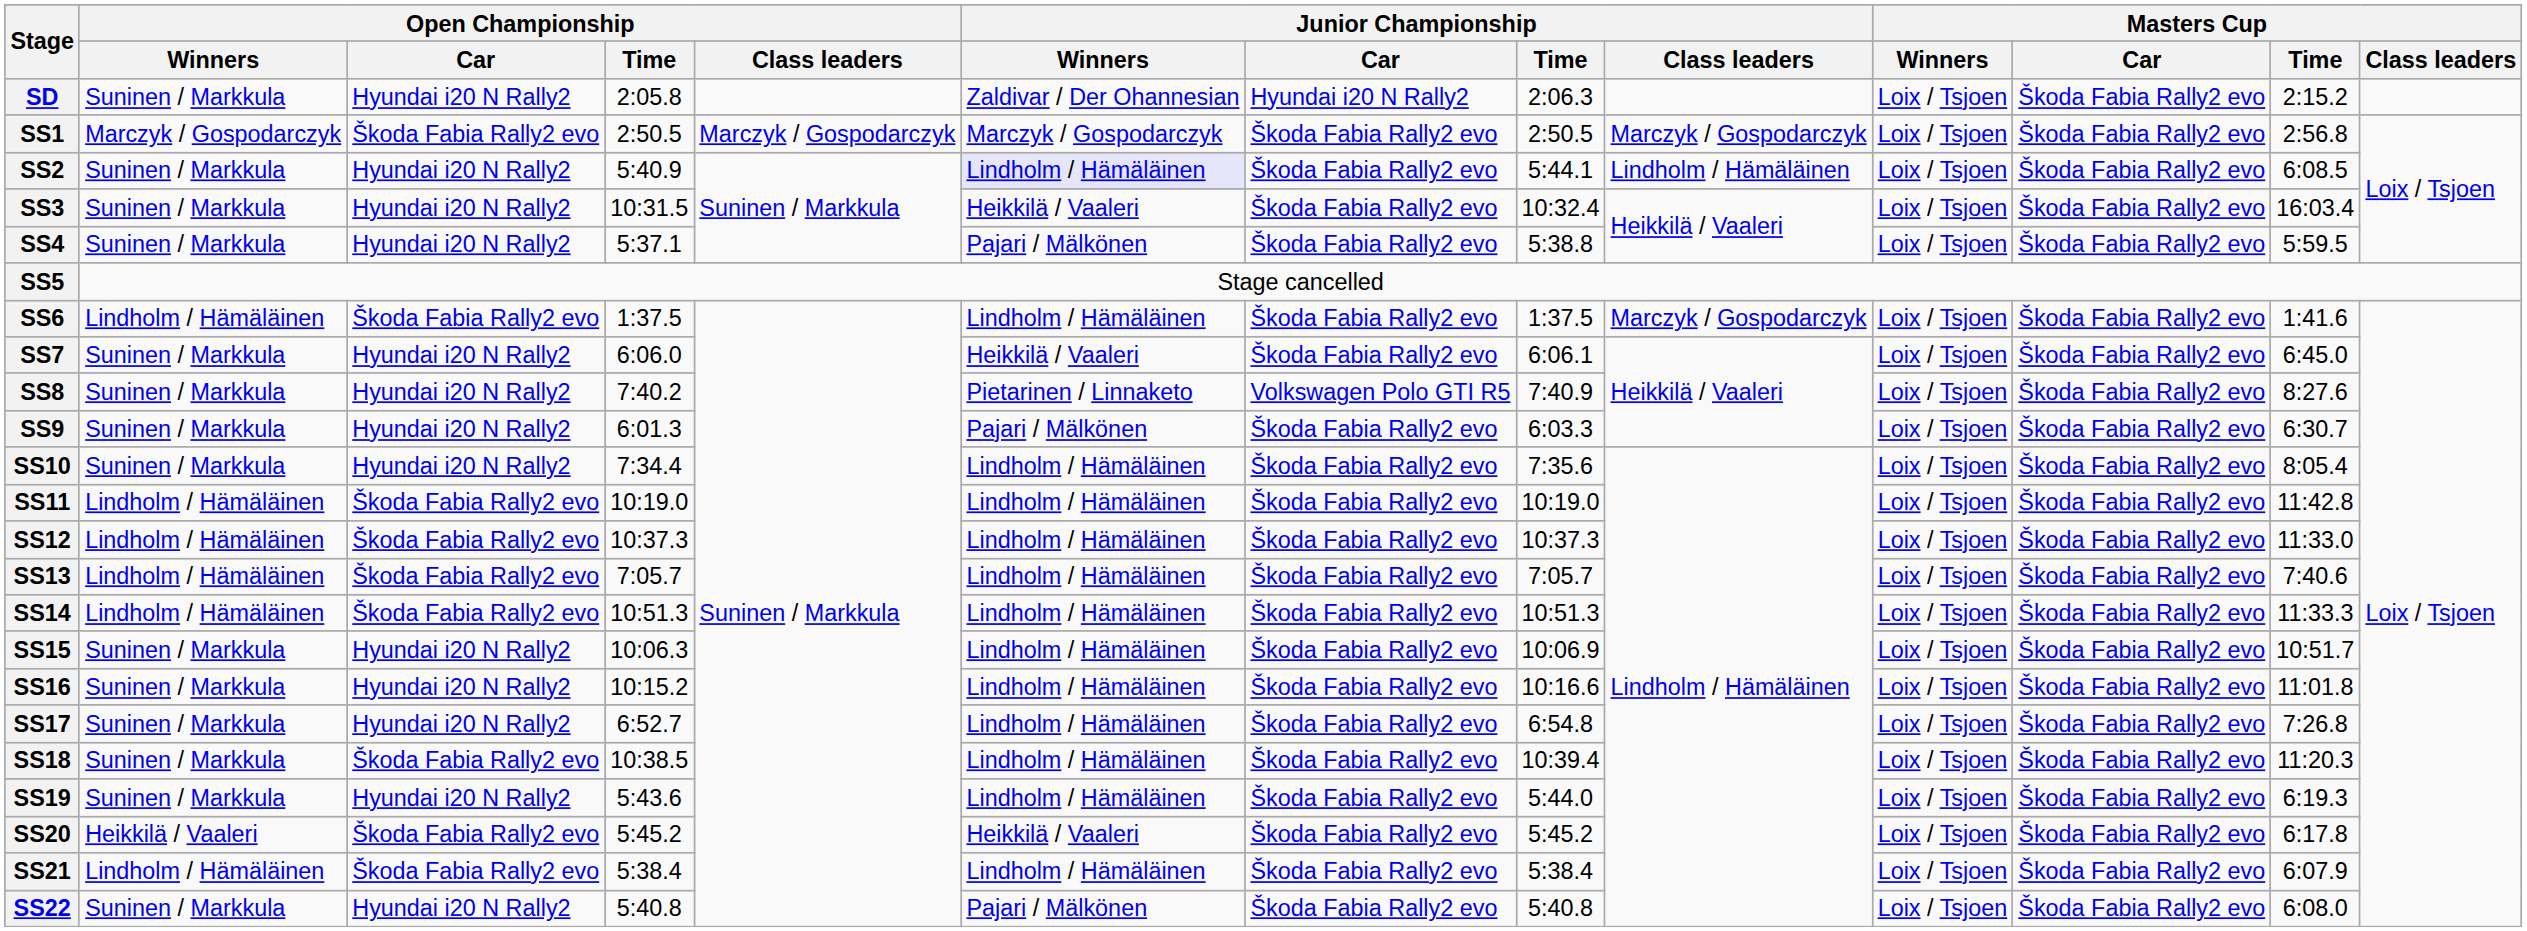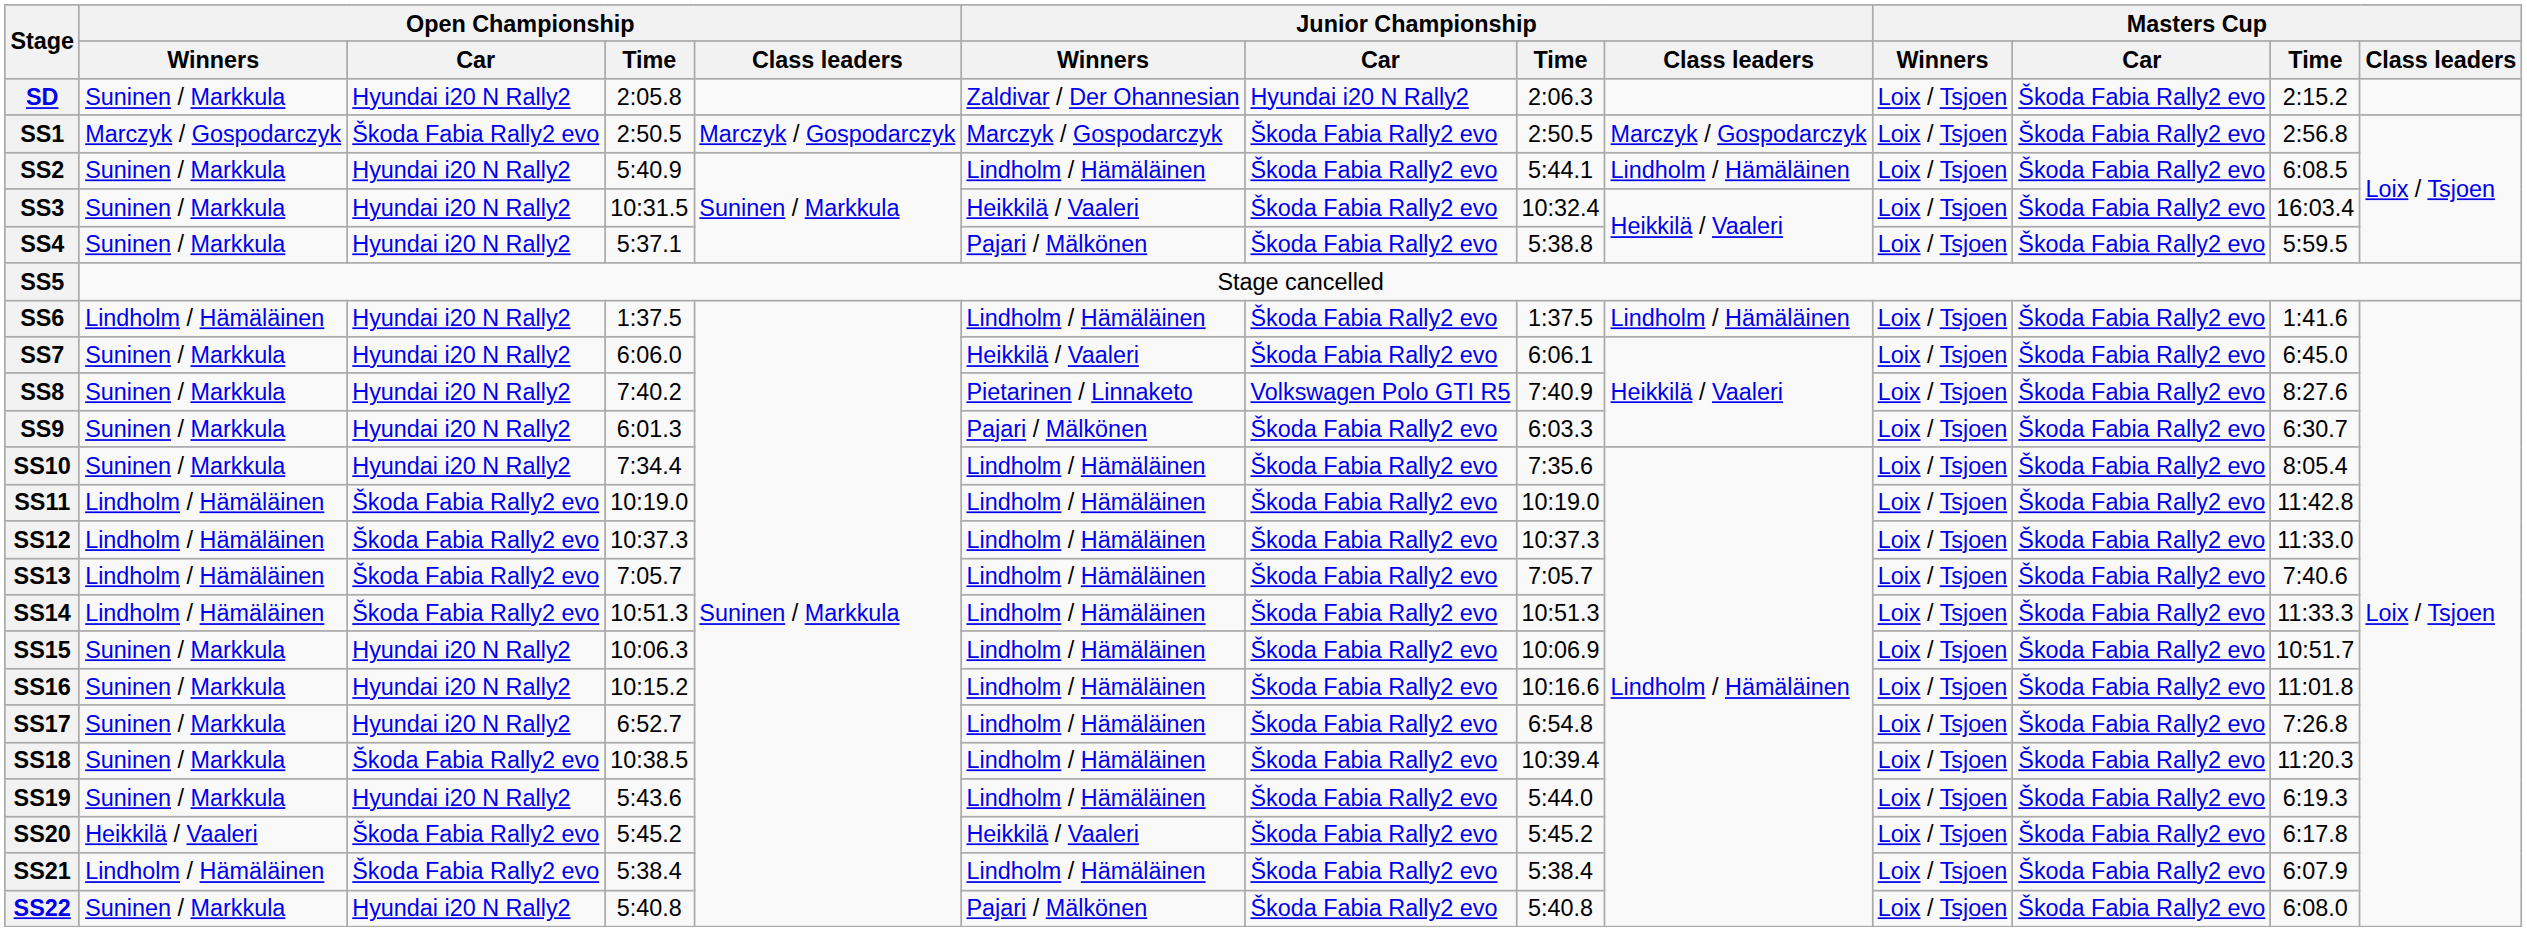 <table class="wikitable" style="font-size:85%">
 <tr>
 <th rowspan="2">Stage</th>
 <th colspan="4">Open Championship</th>
 <th colspan="4">Junior Championship</th>
 <th colspan="4">Masters Cup</th>
 </tr>
 <tr>
 <th>Winners</th>
 <th>Car</th>
 <th>Time</th>
 <th>Class leaders</th>
 <th>Winners</th>
 <th>Car</th>
 <th>Time</th>
 <th>Class leaders</th>
 <th>Winners</th>
 <th>Car</th>
 <th>Time</th>
 <th nowrap>Class leaders</th>
 </tr>
 <tr>
 <th><a href='#'>SD</a></th>
 <td><a href='#'>Suninen</a> / <a href='#'>Markkula</a></td>
 <td><a href='#'>Hyundai i20 N Rally2</a></td>
 <td align="center">2:05.8</td>
 <td></td>
 <td nowrap><a href='#'>Zaldivar</a> / <a href='#'>Der Ohannesian</a></td>
 <td><a href='#'>Hyundai i20 N Rally2</a></td>
 <td align="center">2:06.3</td>
 <td></td>
 <td nowrap><a href='#'>Loix</a> / <a href='#'>Tsjoen</a></td>
 <td nowrap><a href='#'>Škoda Fabia Rally2 evo</a></td>
 <td align="center">2:15.2</td>
 <td></td>
 </tr>
 <tr>
 <th>SS1</th>
 <td nowrap><a href='#'>Marczyk</a> / <a href='#'>Gospodarczyk</a></td>
 <td nowrap><a href='#'>Škoda Fabia Rally2 evo</a></td>
 <td align="center">2:50.5</td>
 <td nowrap><a href='#'>Marczyk</a> / <a href='#'>Gospodarczyk</a></td>
 <td><a href='#'>Marczyk</a> / <a href='#'>Gospodarczyk</a></td>
 <td><a href='#'>Škoda Fabia Rally2 evo</a></td>
 <td align="center">2:50.5</td>
 <td nowrap><a href='#'>Marczyk</a> / <a href='#'>Gospodarczyk</a></td>
 <td><a href='#'>Loix</a> / <a href='#'>Tsjoen</a></td>
 <td><a href='#'>Škoda Fabia Rally2 evo</a></td>
 <td align="center">2:56.8</td>
 <td nowrap rowspan="4"><a href='#'>Loix</a> / <a href='#'>Tsjoen</a></td>
 </tr>
 <tr>
 <th>SS2</th>
 <td><a href='#'>Suninen</a> / <a href='#'>Markkula</a></td>
 <td><a href='#'>Hyundai i20 N Rally2</a></td>
 <td align="center">5:40.9</td>
 <td rowspan="3"><a href='#'>Suninen</a> / <a href='#'>Markkula</a></td>
-<td style="background: lavender;"><a href='#'>Lindholm</a> / <a href='#'>Hämäläinen</a></td>
+<td><a href='#'>Lindholm</a> / <a href='#'>Hämäläinen</a></td>
 <td><a href='#'>Škoda Fabia Rally2 evo</a></td>
 <td align="center">5:44.1</td>
 <td><a href='#'>Lindholm</a> / <a href='#'>Hämäläinen</a></td>
 <td><a href='#'>Loix</a> / <a href='#'>Tsjoen</a></td>
 <td><a href='#'>Škoda Fabia Rally2 evo</a></td>
 <td align="center">6:08.5</td>
 </tr>
 <tr>
 <th>SS3</th>
 <td><a href='#'>Suninen</a> / <a href='#'>Markkula</a></td>
 <td><a href='#'>Hyundai i20 N Rally2</a></td>
 <td align="center">10:31.5</td>
 <td><a href='#'>Heikkilä</a> / <a href='#'>Vaaleri</a></td>
 <td><a href='#'>Škoda Fabia Rally2 evo</a></td>
 <td align="center">10:32.4</td>
 <td rowspan="2"><a href='#'>Heikkilä</a> / <a href='#'>Vaaleri</a></td>
 <td><a href='#'>Loix</a> / <a href='#'>Tsjoen</a></td>
 <td><a href='#'>Škoda Fabia Rally2 evo</a></td>
 <td align="center">16:03.4</td>
 </tr>
 <tr>
 <th>SS4</th>
 <td><a href='#'>Suninen</a> / <a href='#'>Markkula</a></td>
 <td><a href='#'>Hyundai i20 N Rally2</a></td>
 <td align="center">5:37.1</td>
 <td><a href='#'>Pajari</a> / <a href='#'>Mälkönen</a></td>
 <td><a href='#'>Škoda Fabia Rally2 evo</a></td>
 <td align="center">5:38.8</td>
 <td><a href='#'>Loix</a> / <a href='#'>Tsjoen</a></td>
 <td><a href='#'>Škoda Fabia Rally2 evo</a></td>
 <td align="center">5:59.5</td>
 </tr>
 <tr>
 <th>SS5</th>
 <td colspan="12" align="center">Stage cancelled</td>
 </tr>
 <tr>
 <th>SS6</th>
 <td><a href='#'>Lindholm</a> / <a href='#'>Hämäläinen</a></td>
-<td><a href='#'>Škoda Fabia Rally2 evo</a></td>
+<td><a href='#'>Hyundai i20 N Rally2</a></td>
 <td align="center">1:37.5</td>
 <td rowspan="17"><a href='#'>Suninen</a> / <a href='#'>Markkula</a></td>
 <td><a href='#'>Lindholm</a> / <a href='#'>Hämäläinen</a></td>
 <td><a href='#'>Škoda Fabia Rally2 evo</a></td>
 <td align="center">1:37.5</td>
-<td nowrap><a href='#'>Marczyk</a> / <a href='#'>Gospodarczyk</a></td>
+<td><a href='#'>Lindholm</a> / <a href='#'>Hämäläinen</a></td>
 <td><a href='#'>Loix</a> / <a href='#'>Tsjoen</a></td>
 <td><a href='#'>Škoda Fabia Rally2 evo</a></td>
 <td align="center">1:41.6</td>
 <td rowspan="17"><a href='#'>Loix</a> / <a href='#'>Tsjoen</a></td>
 </tr>
 <tr>
 <th>SS7</th>
 <td><a href='#'>Suninen</a> / <a href='#'>Markkula</a></td>
 <td><a href='#'>Hyundai i20 N Rally2</a></td>
 <td align="center">6:06.0</td>
 <td><a href='#'>Heikkilä</a> / <a href='#'>Vaaleri</a></td>
 <td><a href='#'>Škoda Fabia Rally2 evo</a></td>
 <td align="center">6:06.1</td>
 <td rowspan="3"><a href='#'>Heikkilä</a> / <a href='#'>Vaaleri</a></td>
 <td><a href='#'>Loix</a> / <a href='#'>Tsjoen</a></td>
 <td><a href='#'>Škoda Fabia Rally2 evo</a></td>
 <td align="center">6:45.0</td>
 </tr>
 <tr>
 <th>SS8</th>
 <td><a href='#'>Suninen</a> / <a href='#'>Markkula</a></td>
 <td><a href='#'>Hyundai i20 N Rally2</a></td>
 <td align="center">7:40.2</td>
 <td><a href='#'>Pietarinen</a> / <a href='#'>Linnaketo</a></td>
 <td nowrap><a href='#'>Volkswagen Polo GTI R5</a></td>
 <td align="center">7:40.9</td>
 <td><a href='#'>Loix</a> / <a href='#'>Tsjoen</a></td>
 <td><a href='#'>Škoda Fabia Rally2 evo</a></td>
 <td align="center">8:27.6</td>
 </tr>
 <tr>
 <th>SS9</th>
 <td><a href='#'>Suninen</a> / <a href='#'>Markkula</a></td>
 <td><a href='#'>Hyundai i20 N Rally2</a></td>
 <td align="center">6:01.3</td>
 <td><a href='#'>Pajari</a> / <a href='#'>Mälkönen</a></td>
 <td><a href='#'>Škoda Fabia Rally2 evo</a></td>
 <td align="center">6:03.3</td>
 <td><a href='#'>Loix</a> / <a href='#'>Tsjoen</a></td>
 <td><a href='#'>Škoda Fabia Rally2 evo</a></td>
 <td align="center">6:30.7</td>
 </tr>
 <tr>
 <th>SS10</th>
 <td><a href='#'>Suninen</a> / <a href='#'>Markkula</a></td>
 <td><a href='#'>Hyundai i20 N Rally2</a></td>
 <td align="center">7:34.4</td>
 <td><a href='#'>Lindholm</a> / <a href='#'>Hämäläinen</a></td>
 <td><a href='#'>Škoda Fabia Rally2 evo</a></td>
 <td align="center">7:35.6</td>
 <td rowspan="13"><a href='#'>Lindholm</a> / <a href='#'>Hämäläinen</a></td>
 <td><a href='#'>Loix</a> / <a href='#'>Tsjoen</a></td>
 <td><a href='#'>Škoda Fabia Rally2 evo</a></td>
 <td align="center">8:05.4</td>
 </tr>
 <tr>
 <th>SS11</th>
 <td><a href='#'>Lindholm</a> / <a href='#'>Hämäläinen</a></td>
 <td><a href='#'>Škoda Fabia Rally2 evo</a></td>
 <td align="center">10:19.0</td>
 <td><a href='#'>Lindholm</a> / <a href='#'>Hämäläinen</a></td>
 <td><a href='#'>Škoda Fabia Rally2 evo</a></td>
 <td align="center">10:19.0</td>
 <td><a href='#'>Loix</a> / <a href='#'>Tsjoen</a></td>
 <td><a href='#'>Škoda Fabia Rally2 evo</a></td>
 <td align="center">11:42.8</td>
 </tr>
 <tr>
 <th>SS12</th>
 <td><a href='#'>Lindholm</a> / <a href='#'>Hämäläinen</a></td>
 <td><a href='#'>Škoda Fabia Rally2 evo</a></td>
 <td align="center">10:37.3</td>
 <td><a href='#'>Lindholm</a> / <a href='#'>Hämäläinen</a></td>
 <td><a href='#'>Škoda Fabia Rally2 evo</a></td>
 <td align="center">10:37.3</td>
 <td><a href='#'>Loix</a> / <a href='#'>Tsjoen</a></td>
 <td><a href='#'>Škoda Fabia Rally2 evo</a></td>
 <td align="center">11:33.0</td>
 </tr>
 <tr>
 <th>SS13</th>
 <td><a href='#'>Lindholm</a> / <a href='#'>Hämäläinen</a></td>
 <td><a href='#'>Škoda Fabia Rally2 evo</a></td>
 <td align="center">7:05.7</td>
 <td><a href='#'>Lindholm</a> / <a href='#'>Hämäläinen</a></td>
 <td><a href='#'>Škoda Fabia Rally2 evo</a></td>
 <td align="center">7:05.7</td>
 <td><a href='#'>Loix</a> / <a href='#'>Tsjoen</a></td>
 <td><a href='#'>Škoda Fabia Rally2 evo</a></td>
 <td align="center">7:40.6</td>
 </tr>
 <tr>
 <th>SS14</th>
 <td><a href='#'>Lindholm</a> / <a href='#'>Hämäläinen</a></td>
 <td><a href='#'>Škoda Fabia Rally2 evo</a></td>
 <td align="center">10:51.3</td>
 <td><a href='#'>Lindholm</a> / <a href='#'>Hämäläinen</a></td>
 <td><a href='#'>Škoda Fabia Rally2 evo</a></td>
 <td align="center">10:51.3</td>
 <td><a href='#'>Loix</a> / <a href='#'>Tsjoen</a></td>
 <td><a href='#'>Škoda Fabia Rally2 evo</a></td>
 <td align="center">11:33.3</td>
 </tr>
 <tr>
 <th>SS15</th>
 <td><a href='#'>Suninen</a> / <a href='#'>Markkula</a></td>
 <td><a href='#'>Hyundai i20 N Rally2</a></td>
 <td align="center">10:06.3</td>
 <td><a href='#'>Lindholm</a> / <a href='#'>Hämäläinen</a></td>
 <td><a href='#'>Škoda Fabia Rally2 evo</a></td>
 <td align="center">10:06.9</td>
 <td><a href='#'>Loix</a> / <a href='#'>Tsjoen</a></td>
 <td><a href='#'>Škoda Fabia Rally2 evo</a></td>
 <td align="center">10:51.7</td>
 </tr>
 <tr>
 <th>SS16</th>
 <td><a href='#'>Suninen</a> / <a href='#'>Markkula</a></td>
 <td><a href='#'>Hyundai i20 N Rally2</a></td>
 <td align="center">10:15.2</td>
 <td><a href='#'>Lindholm</a> / <a href='#'>Hämäläinen</a></td>
 <td><a href='#'>Škoda Fabia Rally2 evo</a></td>
 <td align="center">10:16.6</td>
 <td><a href='#'>Loix</a> / <a href='#'>Tsjoen</a></td>
 <td><a href='#'>Škoda Fabia Rally2 evo</a></td>
 <td align="center">11:01.8</td>
 </tr>
 <tr>
 <th>SS17</th>
 <td><a href='#'>Suninen</a> / <a href='#'>Markkula</a></td>
 <td><a href='#'>Hyundai i20 N Rally2</a></td>
 <td align="center">6:52.7</td>
 <td><a href='#'>Lindholm</a> / <a href='#'>Hämäläinen</a></td>
 <td><a href='#'>Škoda Fabia Rally2 evo</a></td>
 <td align="center">6:54.8</td>
 <td><a href='#'>Loix</a> / <a href='#'>Tsjoen</a></td>
 <td><a href='#'>Škoda Fabia Rally2 evo</a></td>
 <td align="center">7:26.8</td>
 </tr>
 <tr>
 <th>SS18</th>
 <td><a href='#'>Suninen</a> / <a href='#'>Markkula</a></td>
 <td><a href='#'>Škoda Fabia Rally2 evo</a></td>
 <td align="center">10:38.5</td>
 <td><a href='#'>Lindholm</a> / <a href='#'>Hämäläinen</a></td>
 <td><a href='#'>Škoda Fabia Rally2 evo</a></td>
 <td align="center">10:39.4</td>
 <td><a href='#'>Loix</a> / <a href='#'>Tsjoen</a></td>
 <td><a href='#'>Škoda Fabia Rally2 evo</a></td>
 <td align="center">11:20.3</td>
 </tr>
 <tr>
 <th>SS19</th>
 <td><a href='#'>Suninen</a> / <a href='#'>Markkula</a></td>
 <td><a href='#'>Hyundai i20 N Rally2</a></td>
 <td align="center">5:43.6</td>
 <td><a href='#'>Lindholm</a> / <a href='#'>Hämäläinen</a></td>
 <td><a href='#'>Škoda Fabia Rally2 evo</a></td>
 <td align="center">5:44.0</td>
 <td><a href='#'>Loix</a> / <a href='#'>Tsjoen</a></td>
 <td><a href='#'>Škoda Fabia Rally2 evo</a></td>
 <td align="center">6:19.3</td>
 </tr>
 <tr>
 <th>SS20</th>
 <td><a href='#'>Heikkilä</a> / <a href='#'>Vaaleri</a></td>
 <td><a href='#'>Škoda Fabia Rally2 evo</a></td>
 <td align="center">5:45.2</td>
 <td><a href='#'>Heikkilä</a> / <a href='#'>Vaaleri</a></td>
 <td><a href='#'>Škoda Fabia Rally2 evo</a></td>
 <td align="center">5:45.2</td>
 <td><a href='#'>Loix</a> / <a href='#'>Tsjoen</a></td>
 <td><a href='#'>Škoda Fabia Rally2 evo</a></td>
 <td align="center">6:17.8</td>
 </tr>
 <tr>
 <th>SS21</th>
 <td><a href='#'>Lindholm</a> / <a href='#'>Hämäläinen</a></td>
 <td><a href='#'>Škoda Fabia Rally2 evo</a></td>
 <td align="center">5:38.4</td>
 <td><a href='#'>Lindholm</a> / <a href='#'>Hämäläinen</a></td>
 <td><a href='#'>Škoda Fabia Rally2 evo</a></td>
 <td align="center">5:38.4</td>
 <td><a href='#'>Loix</a> / <a href='#'>Tsjoen</a></td>
 <td><a href='#'>Škoda Fabia Rally2 evo</a></td>
 <td align="center">6:07.9</td>
 </tr>
 <tr>
 <th><a href='#'>SS22</a></th>
 <td><a href='#'>Suninen</a> / <a href='#'>Markkula</a></td>
 <td><a href='#'>Hyundai i20 N Rally2</a></td>
 <td align="center">5:40.8</td>
 <td><a href='#'>Pajari</a> / <a href='#'>Mälkönen</a></td>
 <td><a href='#'>Škoda Fabia Rally2 evo</a></td>
 <td align="center">5:40.8</td>
 <td><a href='#'>Loix</a> / <a href='#'>Tsjoen</a></td>
 <td><a href='#'>Škoda Fabia Rally2 evo</a></td>
 <td align="center">6:08.0</td>
 </tr>
 <tr>
 </tr>
 </table>
